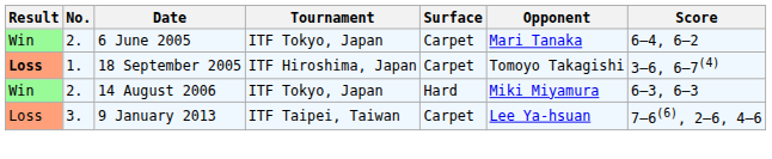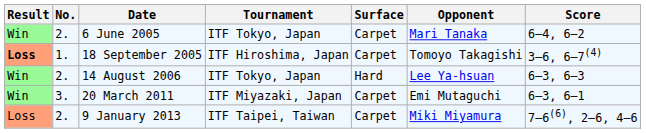 <table class="sortable wikitable" style=font-size:97%>
 <tr>
 <th>Result</th>
 <th>No.</th>
 <th>Date</th>
 <th>Tournament</th>
 <th>Surface</th>
 <th>Opponent</th>
 <th class="unsortable">Score</th>
 </tr>
 <tr bgcolor=f0f8ff>
 <td style="background:#98fb98;">Win</td>
 <td>2.</td>
 <td>6 June 2005</td>
 <td>ITF Tokyo, Japan</td>
 <td>Carpet</td>
 <td> <a href='#'>Mari Tanaka</a></td>
 <td>6–4, 6–2</td>
 </tr>
 <tr style="background:#f0f8ff;">
 <td bgcolor=FFA07A><strong>Loss</strong></td>
 <td>1.</td>
 <td>18 September 2005</td>
 <td>ITF Hiroshima, Japan</td>
 <td>Carpet</td>
 <td> Tomoyo Takagishi</td>
 <td>3–6, 6–7<sup>(4)</sup></td>
 </tr>
 <tr style="background:#f0f8ff;">
 <td style="background:#98fb98;">Win</td>
 <td>2.</td>
 <td>14 August 2006</td>
 <td>ITF Tokyo, Japan</td>
 <td>Hard</td>
-<td> <a href='#'>Miki Miyamura</a></td>
+<td> <a href='#'>Lee Ya-hsuan</a></td>
 <td>6–3, 6–3</td>
 </tr>
 <tr style="background:#f0f8ff;">
+<td style="background:#98fb98;">Win</td>
+<td>3.</td>
+<td>20 March 2011</td>
+<td>ITF Miyazaki, Japan</td>
+<td>Carpet</td>
+<td> Emi Mutaguchi</td>
+<td>6–3, 6–1</td>
+</tr>
+<tr style="background:#f0f8ff;">
 <td bgcolor=FFA07A>Loss</td>
-<td>3.</td>
+<td>2.</td>
 <td>9 January 2013</td>
 <td>ITF Taipei, Taiwan</td>
 <td>Carpet</td>
-<td> <a href='#'>Lee Ya-hsuan</a></td>
+<td> <a href='#'>Miki Miyamura</a></td>
 <td>7–6<sup>(6)</sup>, 2–6, 4–6</td>
 </tr>
 </table>
